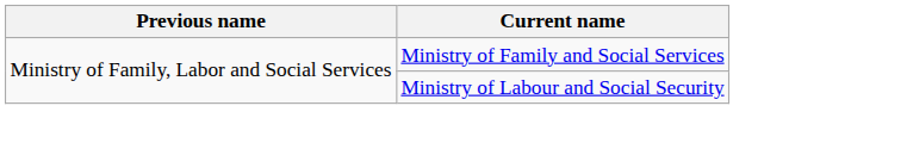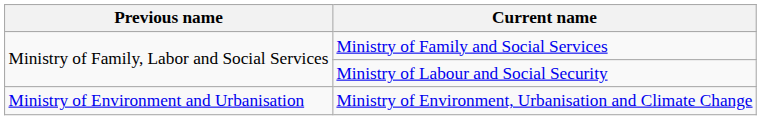 <table class="wikitable">
 <tr>
 <th>Previous name</th>
 <th>Current name</th>
 </tr>
 <tr>
 <td rowspan=2 valign=center>Ministry of Family, Labor and Social Services</td>
 <td><a href='#'>Ministry of Family and Social Services</a></td>
 </tr>
 <tr>
 <td><a href='#'>Ministry of Labour and Social Security</a></td>
 </tr>
+<tr>
+<td><a href='#'>Ministry of Environment and Urbanisation</a></td>
+<td><a href='#'>Ministry of Environment, Urbanisation and Climate Change</a></td>
+</tr>
 </table>
